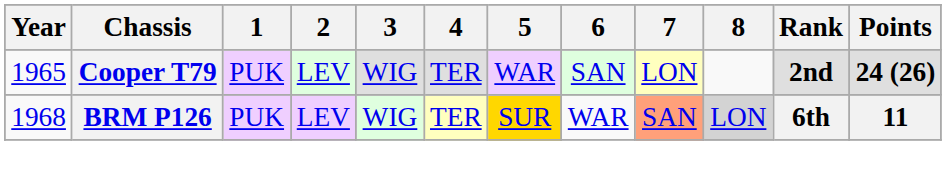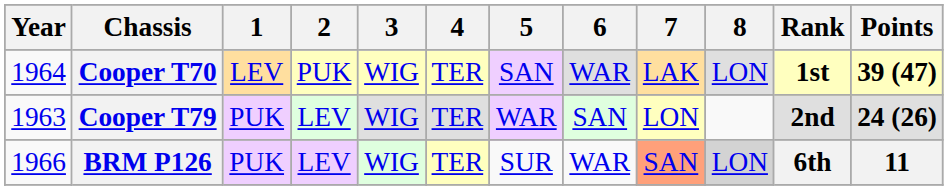 <table class="wikitable" style="text-align:center; font-size:95%">
 <tr>
 <th>Year</th>
 <th>Chassis</th>
 <th>1</th>
 <th>2</th>
 <th>3</th>
 <th>4</th>
 <th>5</th>
 <th>6</th>
 <th>7</th>
 <th>8</th>
 <th>Rank</th>
 <th>Points</th>
 </tr>
 <tr>
-<td><a href='#'>1965</a></td>
+<td><a href='#'>1964</a></td>
+<th><a href='#'>Cooper T70</a></th>
+<td style="background:#ffdf9f;"><a href='#'>LEV</a><br></td>
+<td style="background:#ffffbf;"><a href='#'>PUK</a><br></td>
+<td style="background:#ffffbf;"><a href='#'>WIG</a><br></td>
+<td style="background:#ffffbf;"><a href='#'>TER</a><br></td>
+<td style="background:#efcfff;"><a href='#'>SAN</a><br></td>
+<td style="background:#dfdfdf;"><a href='#'>WAR</a><br></td>
+<td style="background:#ffdf9f;"><a href='#'>LAK</a><br></td>
+<td style="background:#dfdfdf;"><a href='#'>LON</a><br></td>
+<td style="background:#ffffbf;"><strong>1st</strong></td>
+<td style="background:#ffffbf;"><strong>39 (47)</strong></td>
+</tr>
+<tr>
+<td><a href='#'>1963</a></td>
 <th><a href='#'>Cooper T79</a></th>
 <td style="background:#efcfff;"><a href='#'>PUK</a><br></td>
 <td style="background:#dfffdf;"><a href='#'>LEV</a><br></td>
 <td style="background:#dfdfdf;"><a href='#'>WIG</a><br></td>
 <td style="background:#dfdfdf;"><a href='#'>TER</a><br></td>
 <td style="background:#efcfff;"><a href='#'>WAR</a><br></td>
 <td style="background:#dfffdf;"><a href='#'>SAN</a><br></td>
 <td style="background:#ffffbf;"><a href='#'>LON</a><br></td>
 <td></td>
 <td style="background:#dfdfdf;"><strong>2nd</strong></td>
 <td style="background:#dfdfdf;"><strong>24 (26)</strong></td>
 </tr>
 <tr>
-<td><a href='#'>1968</a></td>
+<td><a href='#'>1966</a></td>
 <th><a href='#'>BRM P126</a></th>
 <td style="background:#efcfff;"><a href='#'>PUK</a><br></td>
 <td style="background:#efcfff;"><a href='#'>LEV</a><br></td>
 <td style="background:#dfffdf;"><a href='#'>WIG</a><br></td>
 <td style="background:#ffffbf;"><a href='#'>TER</a><br></td>
-<td style="background: gold;"><a href='#'>SUR</a><br></td>
+<td><a href='#'>SUR</a><br></td>
 <td><a href='#'>WAR</a><br></td>
 <td style="background: lightsalmon;"><a href='#'>SAN</a></td>
 <td style="background: lightgrey;"><a href='#'>LON</a><br></td>
 <th>6th</th>
 <th>11</th>
 </tr>
 </table>
